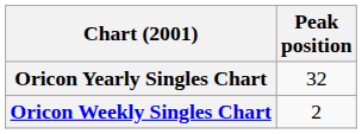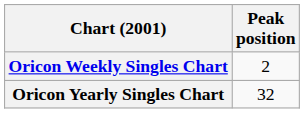 <table class="wikitable plainrowheaders">
 <tr>
 <th>Chart (2001)</th>
 <th>Peak<br>position</th>
 </tr>
 <tr>
+<th scope="row"><a href='#'>Oricon Weekly Singles Chart</a></th>
+<td style="text-align:center;">2</td>
+</tr>
+<tr>
 <th scope="row">Oricon Yearly Singles Chart</th>
 <td style="text-align:center;">32</td>
 </tr>
-<tr>
-<th scope="row"><a href='#'>Oricon Weekly Singles Chart</a></th>
-<td style="text-align:center;">2</td>
-</tr>
 </table>
